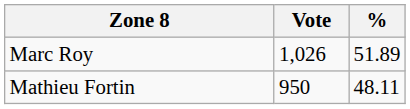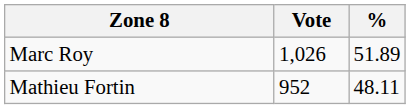 <table class="wikitable">
 <tr>
 <th width="200px">Zone 8</th>
 <th width="50px">Vote</th>
 <th width="30px">%</th>
 </tr>
 <tr>
 <td>Marc Roy</td>
 <td>1,026</td>
 <td>51.89</td>
 </tr>
 <tr>
 <td>Mathieu Fortin</td>
-<td>950</td>
+<td>952</td>
 <td>48.11</td>
 </tr>
 </table>
